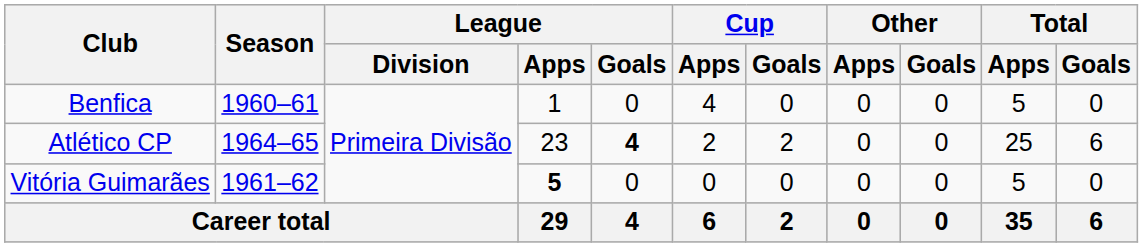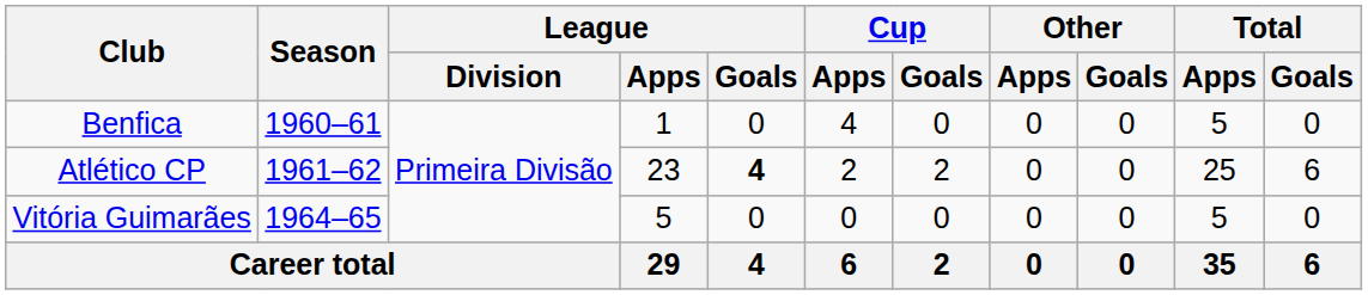 <table class="wikitable" style="text-align: center">
 <tr>
 <th rowspan="2">Club</th>
 <th rowspan="2">Season</th>
 <th colspan="3">League</th>
 <th colspan="2"><a href='#'>Cup</a></th>
 <th colspan="2">Other</th>
 <th colspan="2">Total</th>
 </tr>
 <tr>
 <th>Division</th>
 <th>Apps</th>
 <th>Goals</th>
 <th>Apps</th>
 <th>Goals</th>
 <th>Apps</th>
 <th>Goals</th>
 <th>Apps</th>
 <th>Goals</th>
 </tr>
 <tr>
 <td><a href='#'>Benfica</a></td>
 <td><a href='#'>1960–61</a></td>
 <td rowspan="3"><a href='#'>Primeira Divisão</a></td>
 <td>1</td>
 <td>0</td>
 <td>4</td>
 <td>0</td>
 <td>0</td>
 <td>0</td>
 <td>5</td>
 <td>0</td>
 </tr>
 <tr>
 <td><a href='#'>Atlético CP</a></td>
-<td><a href='#'>1964–65</a></td>
+<td><a href='#'>1961–62</a></td>
 <td>23</td>
 <td><strong>4</strong></td>
 <td>2</td>
 <td>2</td>
 <td>0</td>
 <td>0</td>
 <td>25</td>
 <td>6</td>
 </tr>
 <tr>
 <td><a href='#'>Vitória Guimarães</a></td>
-<td><a href='#'>1961–62</a></td>
-<td><strong>5</strong></td>
+<td><a href='#'>1964–65</a></td>
+<td>5</td>
 <td>0</td>
 <td>0</td>
 <td>0</td>
 <td>0</td>
 <td>0</td>
 <td>5</td>
 <td>0</td>
 </tr>
 <tr>
 <th colspan="3"><strong>Career total</strong></th>
 <th>29</th>
 <th>4</th>
 <th>6</th>
 <th>2</th>
 <th>0</th>
 <th>0</th>
 <th>35</th>
 <th>6</th>
 </tr>
 </table>
